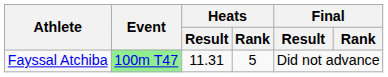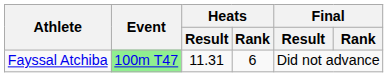 <table class=wikitable style="font-size:90%">
 <tr>
 <th rowspan="2">Athlete</th>
 <th rowspan="2">Event</th>
 <th colspan="2">Heats</th>
 <th colspan="2">Final</th>
 </tr>
 <tr>
 <th>Result</th>
 <th>Rank</th>
 <th>Result</th>
 <th>Rank</th>
 </tr>
 <tr align=center>
 <td align=left><a href='#'>Fayssal Atchiba</a></td>
 <td align=left style="background: lightgreen;"><a href='#'>100m T47</a></td>
 <td>11.31 </td>
-<td>5</td>
+<td>6</td>
 <td colspan="2">Did not advance</td>
 </tr>
 </table>
